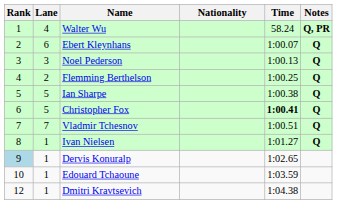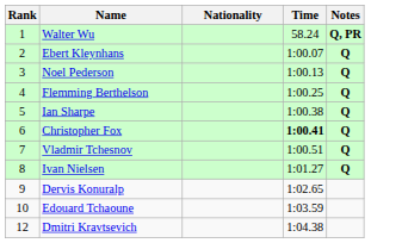 <table class="wikitable sortable" style="text-align:center">
 <tr>
 <th>Rank</th>
-<th>Lane</th>
 <th style="width:180px">Name</th>
 <th style="width:125px">Nationality</th>
 <th>Time</th>
 <th>Notes</th>
 </tr>
 <tr style="background:#cfc;">
 <td>1</td>
-<td>4</td>
 <td style="text-align:left;"><a href='#'>Walter Wu</a></td>
 <td style="text-align:left;"></td>
 <td>58.24</td>
 <td><strong>Q, PR</strong></td>
 </tr>
 <tr style="background:#cfc;">
 <td>2</td>
-<td>6</td>
 <td style="text-align:left;"><a href='#'>Ebert Kleynhans</a></td>
 <td style="text-align:left;"></td>
 <td>1:00.07</td>
 <td><strong>Q</strong></td>
 </tr>
 <tr style="background:#cfc;">
-<td>3</td>
 <td>3</td>
 <td style="text-align:left;"><a href='#'>Noel Pederson</a></td>
 <td style="text-align:left;"></td>
 <td>1:00.13</td>
 <td><strong>Q</strong></td>
 </tr>
 <tr style="background:#cfc;">
 <td>4</td>
-<td>2</td>
 <td style="text-align:left;"><a href='#'>Flemming Berthelson</a></td>
 <td style="text-align:left;"></td>
 <td>1:00.25</td>
 <td><strong>Q</strong></td>
 </tr>
 <tr style="background:#cfc;">
-<td>5</td>
 <td>5</td>
 <td style="text-align:left;"><a href='#'>Ian Sharpe</a></td>
 <td style="text-align:left;"></td>
 <td>1:00.38</td>
 <td><strong>Q</strong></td>
 </tr>
 <tr style="background:#cfc;">
 <td>6</td>
-<td>5</td>
 <td style="text-align:left;"><a href='#'>Christopher Fox</a></td>
 <td style="text-align:left;"></td>
 <td><strong>1:00.41</strong></td>
 <td><strong>Q</strong></td>
 </tr>
 <tr style="background:#cfc;">
-<td>7</td>
 <td>7</td>
 <td style="text-align:left;"><a href='#'>Vladmir Tchesnov</a></td>
 <td style="text-align:left;"></td>
 <td>1:00.51</td>
 <td><strong>Q</strong></td>
 </tr>
 <tr style="background:#cfc;">
 <td>8</td>
-<td>1</td>
 <td style="text-align:left;"><a href='#'>Ivan Nielsen</a></td>
 <td style="text-align:left;"></td>
 <td>1:01.27</td>
 <td><strong>Q</strong></td>
 </tr>
 <tr>
-<td style="background: lightblue;">9</td>
-<td>1</td>
+<td>9</td>
 <td style="text-align:left;"><a href='#'>Dervis Konuralp</a></td>
 <td style="text-align:left;"></td>
 <td>1:02.65</td>
 <td></td>
 </tr>
 <tr>
 <td>10</td>
-<td>1</td>
 <td style="text-align:left;"><a href='#'>Edouard Tchaoune</a></td>
 <td style="text-align:left;"></td>
 <td>1:03.59</td>
 <td></td>
 </tr>
 <tr>
 <td>12</td>
-<td>1</td>
 <td style="text-align:left;"><a href='#'>Dmitri Kravtsevich</a></td>
 <td style="text-align:left;"></td>
 <td>1:04.38</td>
 <td></td>
 </tr>
 </table>
